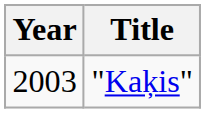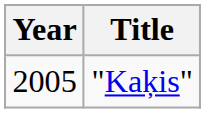 <table class="wikitable">
 <tr>
 <th>Year</th>
 <th>Title</th>
 </tr>
 <tr>
-<td rowspan=1>2003</td>
+<td rowspan=1>2005</td>
 <td>"<a href='#'>Kaķis</a>"</td>
 </tr>
 </table>
